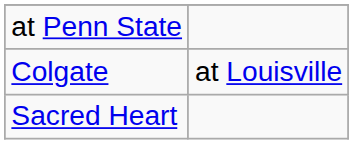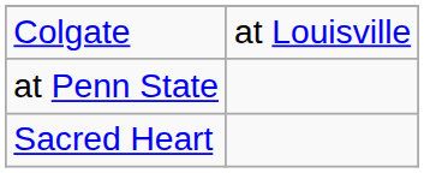 <table class="wikitable">
 <tr>
+</tr>
+<tr>
+<td><a href='#'>Colgate</a></td>
+<td>at <a href='#'>Louisville</a></td>
 </tr>
 <tr>
 <td>at <a href='#'>Penn State</a></td>
 <td></td>
 </tr>
 <tr>
-<td><a href='#'>Colgate</a></td>
-<td>at <a href='#'>Louisville</a></td>
-</tr>
-<tr>
 <td><a href='#'>Sacred Heart</a></td>
 <td></td>
 </tr>
 </table>
